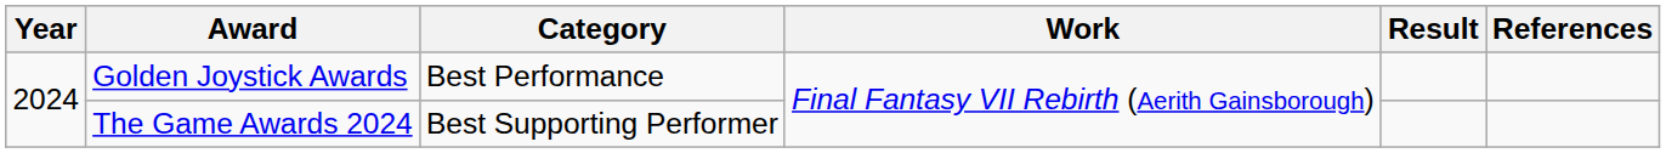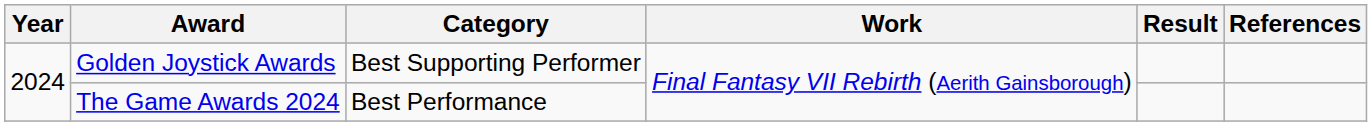 <table class="wikitable">
 <tr>
 <th>Year</th>
 <th>Award</th>
 <th>Category</th>
 <th>Work</th>
 <th>Result</th>
 <th>References</th>
 </tr>
 <tr>
 <td rowspan="2">2024</td>
 <td><a href='#'>Golden Joystick Awards</a></td>
-<td>Best Performance</td>
+<td>Best Supporting Performer</td>
 <td rowspan="2"><em><a href='#'>Final Fantasy VII Rebirth</a></em> (<a href='#'><small>Aerith Gainsborough</small></a>)</td>
 <td></td>
 <td></td>
 </tr>
 <tr>
 <td><a href='#'>The Game Awards 2024</a></td>
-<td>Best Supporting Performer</td>
+<td>Best Performance</td>
 <td></td>
 <td></td>
 </tr>
 </table>
